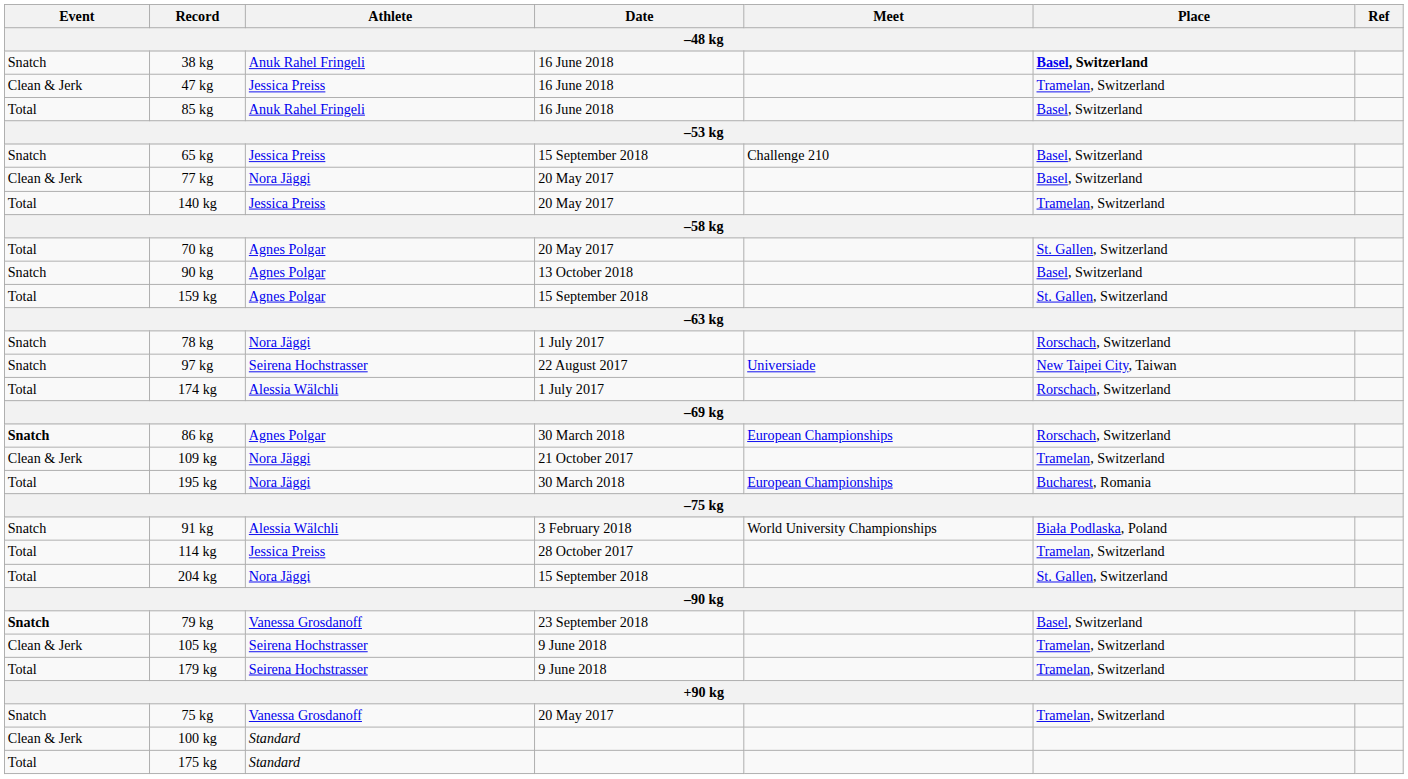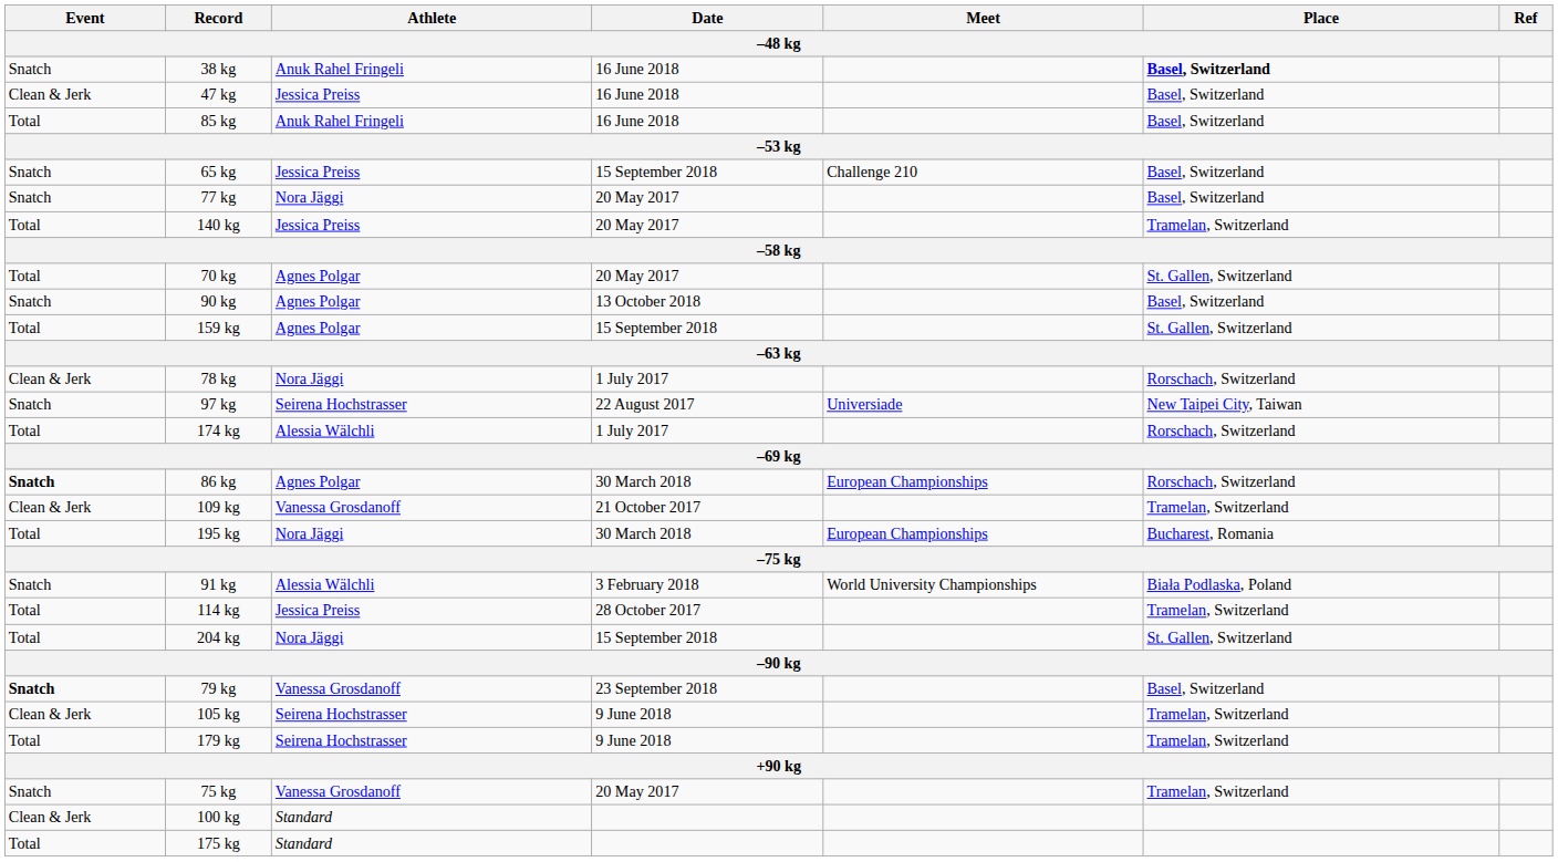 <table class="wikitable" style="font-size:95%; width: 95%;">
 <tr>
 <th width=9%>Event</th>
 <th width=6%>Record</th>
 <th width=18%>Athlete</th>
 <th width=13%>Date</th>
 <th width=18%>Meet</th>
 <th width=20%>Place</th>
 <th width=3%>Ref</th>
 </tr>
 <tr bgcolor="#DDDDDD">
 <th colspan="7">–48 kg</th>
 </tr>
 <tr>
 <td>Snatch</td>
 <td align=center>38 kg</td>
 <td><a href='#'>Anuk Rahel Fringeli</a></td>
 <td>16 June 2018</td>
 <td></td>
 <td><strong><a href='#'>Basel</a>, Switzerland</strong></td>
 <td></td>
 </tr>
 <tr>
 <td>Clean & Jerk</td>
 <td align=center>47 kg</td>
 <td><a href='#'>Jessica Preiss</a></td>
 <td>16 June 2018</td>
 <td></td>
-<td><a href='#'>Tramelan</a>, Switzerland</td>
+<td><a href='#'>Basel</a>, Switzerland</td>
 <td></td>
 </tr>
 <tr>
 <td>Total</td>
 <td align=center>85 kg</td>
 <td><a href='#'>Anuk Rahel Fringeli</a></td>
 <td>16 June 2018</td>
 <td></td>
 <td><a href='#'>Basel</a>, Switzerland</td>
 <td></td>
 </tr>
 <tr bgcolor="#DDDDDD">
 <th colspan="7">–53 kg</th>
 </tr>
 <tr>
 <td>Snatch</td>
 <td align=center>65 kg</td>
 <td><a href='#'>Jessica Preiss</a></td>
 <td>15 September 2018</td>
 <td>Challenge 210</td>
 <td><a href='#'>Basel</a>, Switzerland</td>
 <td></td>
 </tr>
 <tr>
-<td>Clean & Jerk</td>
+<td>Snatch</td>
 <td align=center>77 kg</td>
 <td><a href='#'>Nora Jäggi</a></td>
 <td>20 May 2017</td>
 <td></td>
 <td><a href='#'>Basel</a>, Switzerland</td>
 <td></td>
 </tr>
 <tr>
 <td>Total</td>
 <td align=center>140 kg</td>
 <td><a href='#'>Jessica Preiss</a></td>
 <td>20 May 2017</td>
 <td></td>
 <td><a href='#'>Tramelan</a>, Switzerland</td>
 <td></td>
 </tr>
 <tr bgcolor="#DDDDDD">
 <th colspan="7">–58 kg</th>
 </tr>
 <tr>
 <td>Total</td>
 <td align=center>70 kg</td>
 <td><a href='#'>Agnes Polgar</a></td>
 <td>20 May 2017</td>
 <td></td>
 <td><a href='#'>St. Gallen</a>, Switzerland</td>
 <td></td>
 </tr>
 <tr>
 <td>Snatch</td>
 <td align=center>90 kg</td>
 <td><a href='#'>Agnes Polgar</a></td>
 <td>13 October 2018</td>
 <td></td>
 <td><a href='#'>Basel</a>, Switzerland</td>
 <td></td>
 </tr>
 <tr>
 <td>Total</td>
 <td align=center>159 kg</td>
 <td><a href='#'>Agnes Polgar</a></td>
 <td>15 September 2018</td>
 <td></td>
 <td><a href='#'>St. Gallen</a>, Switzerland</td>
 <td></td>
 </tr>
 <tr bgcolor="#DDDDDD">
 <th colspan="7">–63 kg</th>
 </tr>
 <tr>
-<td>Snatch</td>
+<td>Clean & Jerk</td>
 <td align=center>78 kg</td>
 <td><a href='#'>Nora Jäggi</a></td>
 <td>1 July 2017</td>
 <td></td>
 <td><a href='#'>Rorschach</a>, Switzerland</td>
 <td></td>
 </tr>
 <tr>
 <td>Snatch</td>
 <td align=center>97 kg</td>
 <td><a href='#'>Seirena Hochstrasser</a></td>
 <td>22 August 2017</td>
 <td><a href='#'>Universiade</a></td>
 <td><a href='#'>New Taipei City</a>, Taiwan</td>
 <td></td>
 </tr>
 <tr>
 <td>Total</td>
 <td align=center>174 kg</td>
 <td><a href='#'>Alessia Wälchli</a></td>
 <td>1 July 2017</td>
 <td></td>
 <td><a href='#'>Rorschach</a>, Switzerland</td>
 <td></td>
 </tr>
 <tr bgcolor="#DDDDDD">
 <th colspan="7">–69 kg</th>
 </tr>
 <tr>
 <td><strong>Snatch</strong></td>
 <td align=center>86 kg</td>
 <td><a href='#'>Agnes Polgar</a></td>
 <td>30 March 2018</td>
 <td><a href='#'>European Championships</a></td>
 <td><a href='#'>Rorschach</a>, Switzerland</td>
 <td></td>
 </tr>
 <tr>
 <td>Clean & Jerk</td>
 <td align=center>109 kg</td>
-<td><a href='#'>Nora Jäggi</a></td>
+<td><a href='#'>Vanessa Grosdanoff</a></td>
 <td>21 October 2017</td>
 <td></td>
 <td><a href='#'>Tramelan</a>, Switzerland</td>
 <td></td>
 </tr>
 <tr>
 <td>Total</td>
 <td align=center>195 kg</td>
 <td><a href='#'>Nora Jäggi</a></td>
 <td>30 March 2018</td>
 <td><a href='#'>European Championships</a></td>
 <td><a href='#'>Bucharest</a>, Romania</td>
 <td></td>
 </tr>
 <tr bgcolor="#DDDDDD">
 <th colspan="7">–75 kg</th>
 </tr>
 <tr>
 <td>Snatch</td>
 <td align=center>91 kg</td>
 <td><a href='#'>Alessia Wälchli</a></td>
 <td>3 February 2018</td>
 <td>World University Championships</td>
 <td><a href='#'>Biała Podlaska</a>, Poland</td>
 <td></td>
 </tr>
 <tr>
 <td>Total</td>
 <td align=center>114 kg</td>
 <td><a href='#'>Jessica Preiss</a></td>
 <td>28 October 2017</td>
 <td></td>
 <td><a href='#'>Tramelan</a>, Switzerland</td>
 <td></td>
 </tr>
 <tr>
 <td>Total</td>
 <td align=center>204 kg</td>
 <td><a href='#'>Nora Jäggi</a></td>
 <td>15 September 2018</td>
 <td></td>
 <td><a href='#'>St. Gallen</a>, Switzerland</td>
 <td></td>
 </tr>
 <tr bgcolor="#DDDDDD">
 <th colspan="7">–90 kg</th>
 </tr>
 <tr>
 <td><strong>Snatch</strong></td>
 <td align=center>79 kg</td>
 <td><a href='#'>Vanessa Grosdanoff</a></td>
 <td>23 September 2018</td>
 <td></td>
 <td><a href='#'>Basel</a>, Switzerland</td>
 <td></td>
 </tr>
 <tr>
 <td>Clean & Jerk</td>
 <td align=center>105 kg</td>
 <td><a href='#'>Seirena Hochstrasser</a></td>
 <td>9 June 2018</td>
 <td></td>
 <td><a href='#'>Tramelan</a>, Switzerland</td>
 <td></td>
 </tr>
 <tr>
 <td>Total</td>
 <td align=center>179 kg</td>
 <td><a href='#'>Seirena Hochstrasser</a></td>
 <td>9 June 2018</td>
 <td></td>
 <td><a href='#'>Tramelan</a>, Switzerland</td>
 <td></td>
 </tr>
 <tr bgcolor="#DDDDDD">
 <th colspan="7">+90 kg</th>
 </tr>
 <tr>
 <td>Snatch</td>
 <td align=center>75 kg</td>
 <td><a href='#'>Vanessa Grosdanoff</a></td>
 <td>20 May 2017</td>
 <td></td>
 <td><a href='#'>Tramelan</a>, Switzerland</td>
 <td></td>
 </tr>
 <tr>
 <td>Clean & Jerk</td>
 <td align=center>100 kg</td>
 <td><em>Standard</em></td>
 <td></td>
 <td></td>
 <td></td>
 <td></td>
 </tr>
 <tr>
 <td>Total</td>
 <td align=center>175 kg</td>
 <td><em>Standard</em></td>
 <td></td>
 <td></td>
 <td></td>
 <td></td>
 </tr>
 </table>
